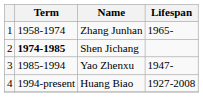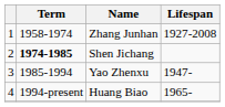 <table class="wikitable" style="text-align: left">
 <tr>
 <th></th>
 <th>Term</th>
 <th>Name</th>
 <th>Lifespan</th>
 </tr>
 <tr>
 <td>1</td>
 <td>1958-1974</td>
 <td> Zhang Junhan</td>
-<td>1965-</td>
+<td>1927-2008</td>
 </tr>
 <tr>
 <td>2</td>
 <td><strong>1974-1985</strong></td>
 <td> Shen Jichang</td>
 <td></td>
 </tr>
 <tr>
 <td>3</td>
 <td>1985-1994</td>
 <td> Yao Zhenxu</td>
 <td>1947-</td>
 </tr>
 <tr>
 <td>4</td>
 <td>1994-present</td>
 <td> Huang Biao</td>
-<td>1927-2008</td>
+<td>1965-</td>
 </tr>
 <tr>
 </tr>
 </table>
